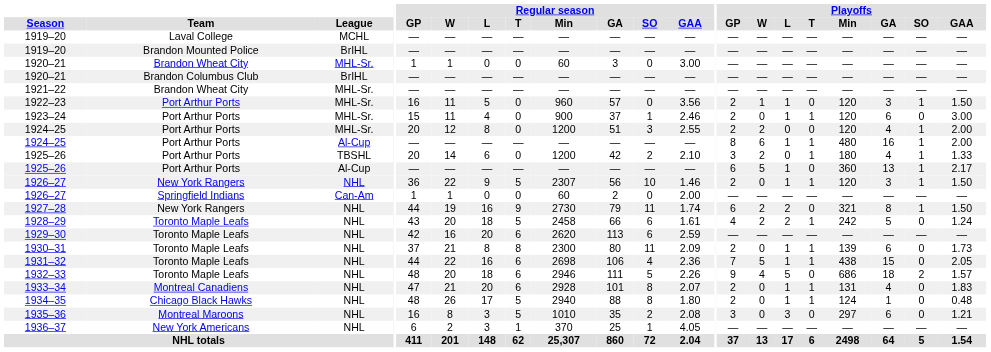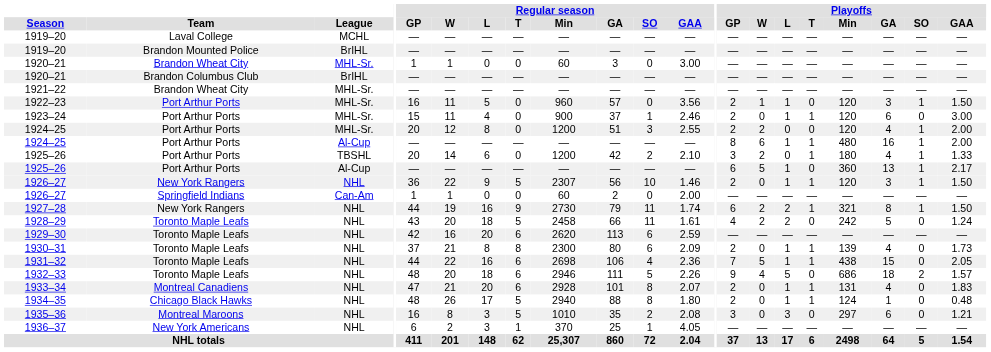 <table border="0" cellpadding="1" cellspacing="0" style="width:75%; text-align:center;">
 <tr bgcolor="#e0e0e0">
 <th colspan="3" bgcolor="#ffffff"></th>
 <th rowspan="99" bgcolor="#ffffff"></th>
 <th colspan="8" bgcolor="#e0e0e0"><a href='#'>Regular season</a></th>
 <th rowspan="99" bgcolor="#ffffff"></th>
 <th colspan="8" bgcolor="#e0e0e0"><a href='#'>Playoffs</a></th>
 </tr>
 <tr bgcolor="#e0e0e0">
 <th><a href='#'>Season</a></th>
 <th>Team</th>
 <th>League</th>
 <th>GP</th>
 <th>W</th>
 <th>L</th>
 <th>T</th>
 <th>Min</th>
 <th>GA</th>
 <th><a href='#'>SO</a></th>
 <th><a href='#'>GAA</a></th>
 <th>GP</th>
 <th>W</th>
 <th>L</th>
 <th>T</th>
 <th>Min</th>
 <th>GA</th>
 <th>SO</th>
 <th>GAA</th>
 </tr>
 <tr>
 <td>1919–20</td>
 <td>Laval College</td>
 <td>MCHL</td>
 <td>—</td>
 <td>—</td>
 <td>—</td>
 <td>—</td>
 <td>—</td>
 <td>—</td>
 <td>—</td>
 <td>—</td>
 <td>—</td>
 <td>—</td>
 <td>—</td>
 <td>—</td>
 <td>—</td>
 <td>—</td>
 <td>—</td>
 <td>—</td>
 </tr>
 <tr bgcolor="#f0f0f0">
 <td>1919–20</td>
 <td>Brandon Mounted Police</td>
 <td>BrIHL</td>
 <td>—</td>
 <td>—</td>
 <td>—</td>
 <td>—</td>
 <td>—</td>
 <td>—</td>
 <td>—</td>
 <td>—</td>
 <td>—</td>
 <td>—</td>
 <td>—</td>
 <td>—</td>
 <td>—</td>
 <td>—</td>
 <td>—</td>
 <td>—</td>
 </tr>
 <tr>
 <td>1920–21</td>
 <td><a href='#'>Brandon Wheat City</a></td>
 <td><a href='#'>MHL-Sr.</a></td>
 <td>1</td>
 <td>1</td>
 <td>0</td>
 <td>0</td>
 <td>60</td>
 <td>3</td>
 <td>0</td>
 <td>3.00</td>
 <td>—</td>
 <td>—</td>
 <td>—</td>
 <td>—</td>
 <td>—</td>
 <td>—</td>
 <td>—</td>
 <td>—</td>
 </tr>
 <tr bgcolor="#f0f0f0">
 <td>1920–21</td>
 <td>Brandon Columbus Club</td>
 <td>BrIHL</td>
 <td>—</td>
 <td>—</td>
 <td>—</td>
 <td>—</td>
 <td>—</td>
 <td>—</td>
 <td>—</td>
 <td>—</td>
 <td>—</td>
 <td>—</td>
 <td>—</td>
 <td>—</td>
 <td>—</td>
 <td>—</td>
 <td>—</td>
 <td>—</td>
 </tr>
 <tr>
 <td>1921–22</td>
 <td>Brandon Wheat City</td>
 <td>MHL-Sr.</td>
 <td>—</td>
 <td>—</td>
 <td>—</td>
 <td>—</td>
 <td>—</td>
 <td>—</td>
 <td>—</td>
 <td>—</td>
 <td>—</td>
 <td>—</td>
 <td>—</td>
 <td>—</td>
 <td>—</td>
 <td>—</td>
 <td>—</td>
 <td>—</td>
 </tr>
 <tr bgcolor="#f0f0f0">
 <td>1922–23</td>
 <td><a href='#'>Port Arthur Ports</a></td>
 <td>MHL-Sr.</td>
 <td>16</td>
 <td>11</td>
 <td>5</td>
 <td>0</td>
 <td>960</td>
 <td>57</td>
 <td>0</td>
 <td>3.56</td>
 <td>2</td>
 <td>1</td>
 <td>1</td>
 <td>0</td>
 <td>120</td>
 <td>3</td>
 <td>1</td>
 <td>1.50</td>
 </tr>
 <tr>
 <td>1923–24</td>
 <td>Port Arthur Ports</td>
 <td>MHL-Sr.</td>
 <td>15</td>
 <td>11</td>
 <td>4</td>
 <td>0</td>
 <td>900</td>
 <td>37</td>
 <td>1</td>
 <td>2.46</td>
 <td>2</td>
 <td>0</td>
 <td>1</td>
 <td>1</td>
 <td>120</td>
 <td>6</td>
 <td>0</td>
 <td>3.00</td>
 </tr>
 <tr bgcolor="#f0f0f0">
 <td>1924–25</td>
 <td>Port Arthur Ports</td>
 <td>MHL-Sr.</td>
 <td>20</td>
 <td>12</td>
 <td>8</td>
 <td>0</td>
 <td>1200</td>
 <td>51</td>
 <td>3</td>
 <td>2.55</td>
 <td>2</td>
 <td>2</td>
 <td>0</td>
 <td>0</td>
 <td>120</td>
 <td>4</td>
 <td>1</td>
 <td>2.00</td>
 </tr>
 <tr>
 <td><a href='#'>1924–25</a></td>
 <td>Port Arthur Ports</td>
 <td><a href='#'>Al-Cup</a></td>
 <td>—</td>
 <td>—</td>
 <td>—</td>
 <td>—</td>
 <td>—</td>
 <td>—</td>
 <td>—</td>
 <td>—</td>
 <td>8</td>
 <td>6</td>
 <td>1</td>
 <td>1</td>
 <td>480</td>
 <td>16</td>
 <td>1</td>
 <td>2.00</td>
 </tr>
 <tr>
 <td>1925–26</td>
 <td>Port Arthur Ports</td>
 <td Thunder Bay Senior Hockey League>TBSHL</td>
 <td>20</td>
 <td>14</td>
 <td>6</td>
 <td>0</td>
 <td>1200</td>
 <td>42</td>
 <td>2</td>
 <td>2.10</td>
 <td>3</td>
 <td>2</td>
 <td>0</td>
 <td>1</td>
 <td>180</td>
 <td>4</td>
 <td>1</td>
 <td>1.33</td>
 </tr>
 <tr bgcolor="#f0f0f0">
 <td><a href='#'>1925–26</a></td>
 <td>Port Arthur Ports</td>
 <td>Al-Cup</td>
 <td>—</td>
 <td>—</td>
 <td>—</td>
 <td>—</td>
 <td>—</td>
 <td>—</td>
 <td>—</td>
 <td>—</td>
 <td>6</td>
 <td>5</td>
 <td>1</td>
 <td>0</td>
 <td>360</td>
 <td>13</td>
 <td>1</td>
 <td>2.17</td>
 </tr>
 <tr bgcolor="#f0f0f0">
 <td><a href='#'>1926–27</a></td>
 <td><a href='#'>New York Rangers</a></td>
 <td><a href='#'>NHL</a></td>
 <td>36</td>
 <td>22</td>
 <td>9</td>
 <td>5</td>
 <td>2307</td>
 <td>56</td>
 <td>10</td>
 <td>1.46</td>
 <td>2</td>
 <td>0</td>
 <td>1</td>
 <td>1</td>
 <td>120</td>
 <td>3</td>
 <td>1</td>
 <td>1.50</td>
 </tr>
 <tr>
 <td><a href='#'>1926–27</a></td>
 <td><a href='#'>Springfield Indians</a></td>
 <td><a href='#'>Can-Am</a></td>
 <td>1</td>
 <td>1</td>
 <td>0</td>
 <td>0</td>
 <td>60</td>
 <td>2</td>
 <td>0</td>
 <td>2.00</td>
 <td>—</td>
 <td>—</td>
 <td>—</td>
 <td>—</td>
 <td>—</td>
 <td>—</td>
 <td>—</td>
 <td>—</td>
 </tr>
 <tr bgcolor="#f0f0f0">
 <td><a href='#'>1927–28</a></td>
 <td>New York Rangers</td>
 <td>NHL</td>
 <td>44</td>
 <td>19</td>
 <td>16</td>
 <td>9</td>
 <td>2730</td>
 <td>79</td>
 <td>11</td>
 <td>1.74</td>
 <td>6</td>
 <td>2</td>
 <td>2</td>
-<td>0</td>
+<td>1</td>
 <td>321</td>
 <td>8</td>
 <td>1</td>
 <td>1.50</td>
 </tr>
 <tr>
 <td><a href='#'>1928–29</a></td>
 <td><a href='#'>Toronto Maple Leafs</a></td>
 <td>NHL</td>
 <td>43</td>
 <td>20</td>
 <td>18</td>
 <td>5</td>
 <td>2458</td>
 <td>66</td>
-<td>6</td>
+<td>11</td>
 <td>1.61</td>
 <td>4</td>
 <td>2</td>
 <td>2</td>
-<td>1</td>
+<td>0</td>
 <td>242</td>
 <td>5</td>
 <td>0</td>
 <td>1.24</td>
 </tr>
 <tr bgcolor="#f0f0f0">
 <td><a href='#'>1929–30</a></td>
 <td>Toronto Maple Leafs</td>
 <td>NHL</td>
 <td>42</td>
 <td>16</td>
 <td>20</td>
 <td>6</td>
 <td>2620</td>
 <td>113</td>
 <td>6</td>
 <td>2.59</td>
 <td>—</td>
 <td>—</td>
 <td>—</td>
 <td>—</td>
 <td>—</td>
 <td>—</td>
 <td>—</td>
 <td>—</td>
 </tr>
 <tr>
 <td><a href='#'>1930–31</a></td>
 <td>Toronto Maple Leafs</td>
 <td>NHL</td>
 <td>37</td>
 <td>21</td>
 <td>8</td>
 <td>8</td>
 <td>2300</td>
 <td>80</td>
-<td>11</td>
+<td>6</td>
 <td>2.09</td>
 <td>2</td>
 <td>0</td>
 <td>1</td>
 <td>1</td>
 <td>139</td>
-<td>6</td>
+<td>4</td>
 <td>0</td>
 <td>1.73</td>
 </tr>
 <tr bgcolor="#f0f0f0">
 <td><a href='#'>1931–32</a></td>
 <td>Toronto Maple Leafs</td>
 <td>NHL</td>
 <td>44</td>
 <td>22</td>
 <td>16</td>
 <td>6</td>
 <td>2698</td>
 <td>106</td>
 <td>4</td>
 <td>2.36</td>
 <td>7</td>
 <td>5</td>
 <td>1</td>
 <td>1</td>
 <td>438</td>
 <td>15</td>
 <td>0</td>
 <td>2.05</td>
 </tr>
 <tr>
 <td><a href='#'>1932–33</a></td>
 <td>Toronto Maple Leafs</td>
 <td>NHL</td>
 <td>48</td>
 <td>20</td>
 <td>18</td>
 <td>6</td>
 <td>2946</td>
 <td>111</td>
 <td>5</td>
 <td>2.26</td>
 <td>9</td>
 <td>4</td>
 <td>5</td>
 <td>0</td>
 <td>686</td>
 <td>18</td>
 <td>2</td>
 <td>1.57</td>
 </tr>
 <tr bgcolor="#f0f0f0">
 <td><a href='#'>1933–34</a></td>
 <td><a href='#'>Montreal Canadiens</a></td>
 <td>NHL</td>
 <td>47</td>
 <td>21</td>
 <td>20</td>
 <td>6</td>
 <td>2928</td>
 <td>101</td>
 <td>8</td>
 <td>2.07</td>
 <td>2</td>
 <td>0</td>
 <td>1</td>
 <td>1</td>
 <td>131</td>
 <td>4</td>
 <td>0</td>
 <td>1.83</td>
 </tr>
 <tr>
 <td><a href='#'>1934–35</a></td>
 <td><a href='#'>Chicago Black Hawks</a></td>
 <td>NHL</td>
 <td>48</td>
 <td>26</td>
 <td>17</td>
 <td>5</td>
 <td>2940</td>
 <td>88</td>
 <td>8</td>
 <td>1.80</td>
 <td>2</td>
 <td>0</td>
 <td>1</td>
 <td>1</td>
 <td>124</td>
 <td>1</td>
 <td>0</td>
 <td>0.48</td>
 </tr>
 <tr bgcolor="#f0f0f0">
 <td><a href='#'>1935–36</a></td>
 <td><a href='#'>Montreal Maroons</a></td>
 <td>NHL</td>
 <td>16</td>
 <td>8</td>
 <td>3</td>
 <td>5</td>
 <td>1010</td>
 <td>35</td>
 <td>2</td>
 <td>2.08</td>
 <td>3</td>
 <td>0</td>
 <td>3</td>
 <td>0</td>
 <td>297</td>
 <td>6</td>
 <td>0</td>
 <td>1.21</td>
 </tr>
 <tr>
 <td><a href='#'>1936–37</a></td>
 <td><a href='#'>New York Americans</a></td>
 <td>NHL</td>
 <td>6</td>
 <td>2</td>
 <td>3</td>
 <td>1</td>
 <td>370</td>
 <td>25</td>
 <td>1</td>
 <td>4.05</td>
 <td>—</td>
 <td>—</td>
 <td>—</td>
 <td>—</td>
 <td>—</td>
 <td>—</td>
 <td>—</td>
 <td>—</td>
 </tr>
 <tr bgcolor="#e0e0e0">
 <th colspan="3">NHL totals</th>
 <th>411</th>
 <th>201</th>
 <th>148</th>
 <th>62</th>
 <th>25,307</th>
 <th>860</th>
 <th>72</th>
 <th>2.04</th>
 <th>37</th>
 <th>13</th>
 <th>17</th>
 <th>6</th>
 <th>2498</th>
 <th>64</th>
 <th>5</th>
 <th>1.54</th>
 </tr>
 </table>
